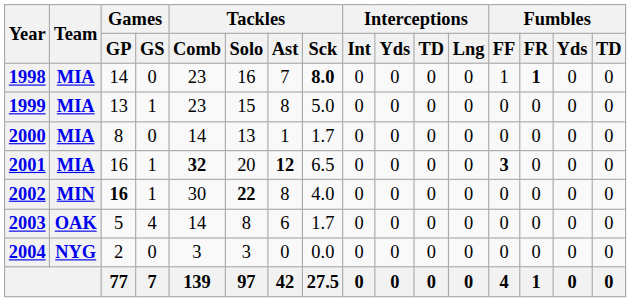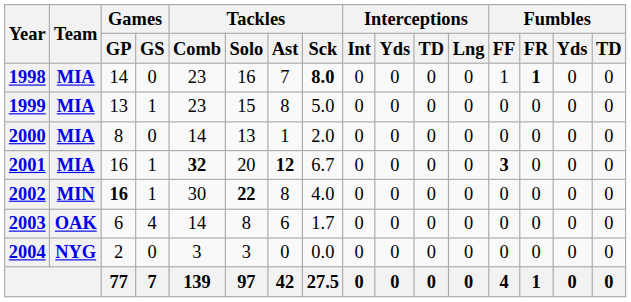 <table class="wikitable" style="text-align:center">
 <tr>
 <th rowspan="2">Year</th>
 <th rowspan="2">Team</th>
 <th colspan="2">Games</th>
 <th colspan="4">Tackles</th>
 <th colspan="4">Interceptions</th>
 <th colspan="4">Fumbles</th>
 </tr>
 <tr>
 <th>GP</th>
 <th>GS</th>
 <th>Comb</th>
 <th>Solo</th>
 <th>Ast</th>
 <th>Sck</th>
 <th>Int</th>
 <th>Yds</th>
 <th>TD</th>
 <th>Lng</th>
 <th>FF</th>
 <th>FR</th>
 <th>Yds</th>
 <th>TD</th>
 </tr>
 <tr>
 <th><a href='#'>1998</a></th>
 <th><a href='#'>MIA</a></th>
 <td>14</td>
 <td>0</td>
 <td>23</td>
 <td>16</td>
 <td>7</td>
 <td><strong>8.0</strong></td>
 <td>0</td>
 <td>0</td>
 <td>0</td>
 <td>0</td>
 <td>1</td>
 <td><strong>1</strong></td>
 <td>0</td>
 <td>0</td>
 </tr>
 <tr>
 <th><a href='#'>1999</a></th>
 <th><a href='#'>MIA</a></th>
 <td>13</td>
 <td>1</td>
 <td>23</td>
 <td>15</td>
 <td>8</td>
 <td>5.0</td>
 <td>0</td>
 <td>0</td>
 <td>0</td>
 <td>0</td>
 <td>0</td>
 <td>0</td>
 <td>0</td>
 <td>0</td>
 </tr>
 <tr>
 <th><a href='#'>2000</a></th>
 <th><a href='#'>MIA</a></th>
 <td>8</td>
 <td>0</td>
 <td>14</td>
 <td>13</td>
 <td>1</td>
-<td>1.7</td>
+<td>2.0</td>
 <td>0</td>
 <td>0</td>
 <td>0</td>
 <td>0</td>
 <td>0</td>
 <td>0</td>
 <td>0</td>
 <td>0</td>
 </tr>
 <tr>
 <th><a href='#'>2001</a></th>
 <th><a href='#'>MIA</a></th>
 <td>16</td>
 <td>1</td>
 <td><strong>32</strong></td>
 <td>20</td>
 <td><strong>12</strong></td>
-<td>6.5</td>
+<td>6.7</td>
 <td>0</td>
 <td>0</td>
 <td>0</td>
 <td>0</td>
 <td><strong>3</strong></td>
 <td>0</td>
 <td>0</td>
 <td>0</td>
 </tr>
 <tr>
 <th><a href='#'>2002</a></th>
 <th><a href='#'>MIN</a></th>
 <td><strong>16</strong></td>
 <td>1</td>
 <td>30</td>
 <td><strong>22</strong></td>
 <td>8</td>
 <td>4.0</td>
 <td>0</td>
 <td>0</td>
 <td>0</td>
 <td>0</td>
 <td>0</td>
 <td>0</td>
 <td>0</td>
 <td>0</td>
 </tr>
 <tr>
 <th><a href='#'>2003</a></th>
 <th><a href='#'>OAK</a></th>
-<td>5</td>
+<td>6</td>
 <td>4</td>
 <td>14</td>
 <td>8</td>
 <td>6</td>
 <td>1.7</td>
 <td>0</td>
 <td>0</td>
 <td>0</td>
 <td>0</td>
 <td>0</td>
 <td>0</td>
 <td>0</td>
 <td>0</td>
 </tr>
 <tr>
 <th><a href='#'>2004</a></th>
 <th><a href='#'>NYG</a></th>
 <td>2</td>
 <td>0</td>
 <td>3</td>
 <td>3</td>
 <td>0</td>
 <td>0.0</td>
 <td>0</td>
 <td>0</td>
 <td>0</td>
 <td>0</td>
 <td>0</td>
 <td>0</td>
 <td>0</td>
 <td>0</td>
 </tr>
 <tr>
 <th colspan="2"></th>
 <th>77</th>
 <th>7</th>
 <th>139</th>
 <th>97</th>
 <th>42</th>
 <th>27.5</th>
 <th>0</th>
 <th>0</th>
 <th>0</th>
 <th>0</th>
 <th>4</th>
 <th>1</th>
 <th>0</th>
 <th>0</th>
 </tr>
 </table>
